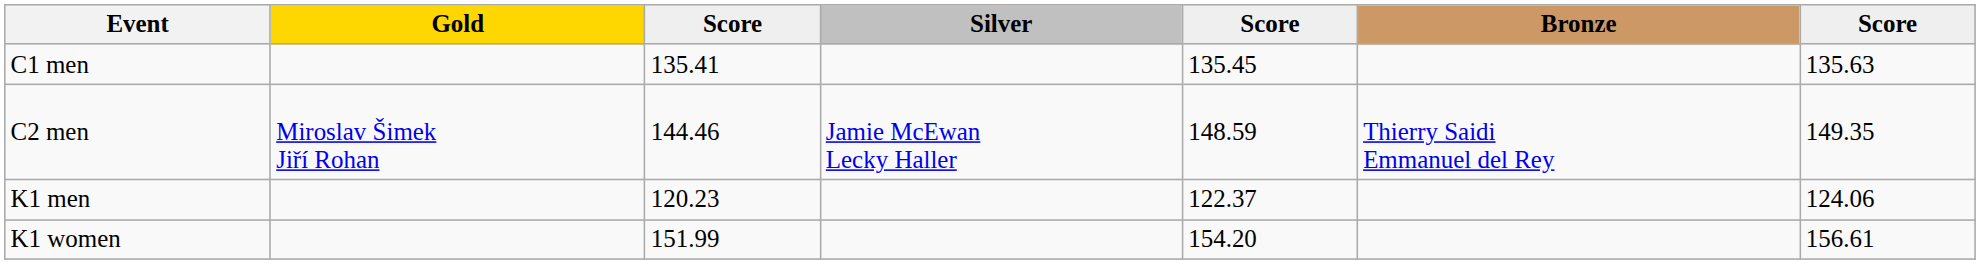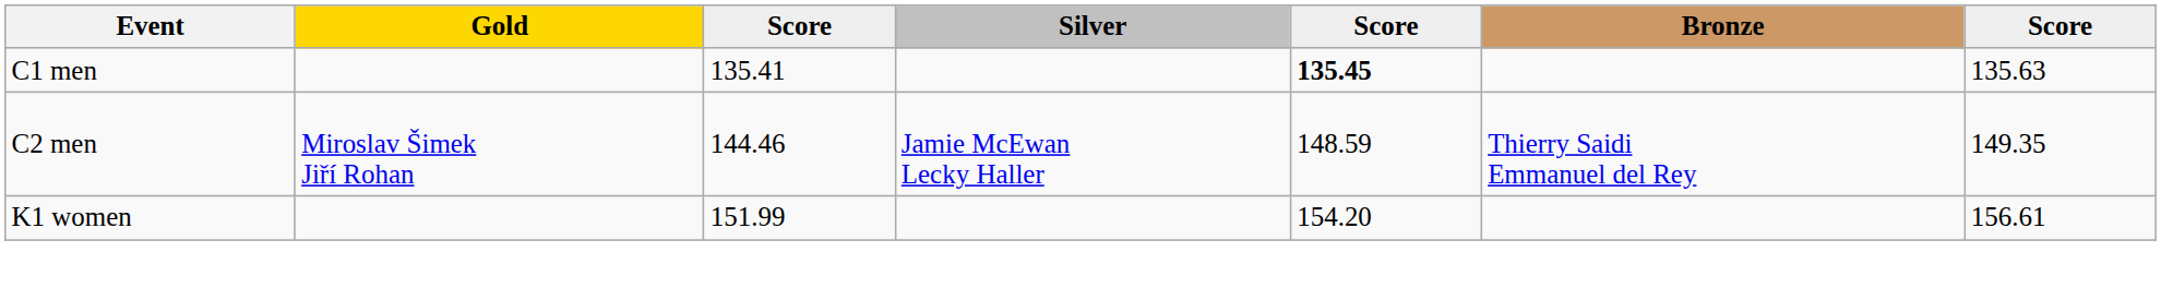 <table class="wikitable" width=100%>
 <tr>
 <th>Event</th>
 <td align=center bgcolor="gold"><strong>Gold</strong></td>
 <td align=center bgcolor="EFEFEF"><strong>Score</strong></td>
 <td align=center bgcolor="silver"><strong>Silver</strong></td>
 <td align=center bgcolor="EFEFEF"><strong>Score</strong></td>
 <td align=center bgcolor="CC9966"><strong>Bronze</strong></td>
 <td align=center bgcolor="EFEFEF"><strong>Score</strong></td>
 </tr>
 <tr>
 <td>C1 men</td>
 <td></td>
 <td>135.41</td>
 <td></td>
-<td>135.45</td>
+<td><strong>135.45</strong></td>
 <td></td>
 <td>135.63</td>
 </tr>
 <tr>
 <td>C2 men</td>
 <td><br><a href='#'>Miroslav Šimek</a><br><a href='#'>Jiří Rohan</a></td>
 <td>144.46</td>
 <td><br><a href='#'>Jamie McEwan</a><br><a href='#'>Lecky Haller</a></td>
 <td>148.59</td>
 <td><br><a href='#'>Thierry Saidi</a><br><a href='#'>Emmanuel del Rey</a></td>
 <td>149.35</td>
 </tr>
 <tr>
-<td>K1 men</td>
-<td></td>
-<td>120.23</td>
-<td></td>
-<td>122.37</td>
-<td></td>
-<td>124.06</td>
-</tr>
-<tr>
 <td>K1 women</td>
 <td></td>
 <td>151.99</td>
 <td></td>
 <td>154.20</td>
 <td></td>
 <td>156.61</td>
 </tr>
 </table>
